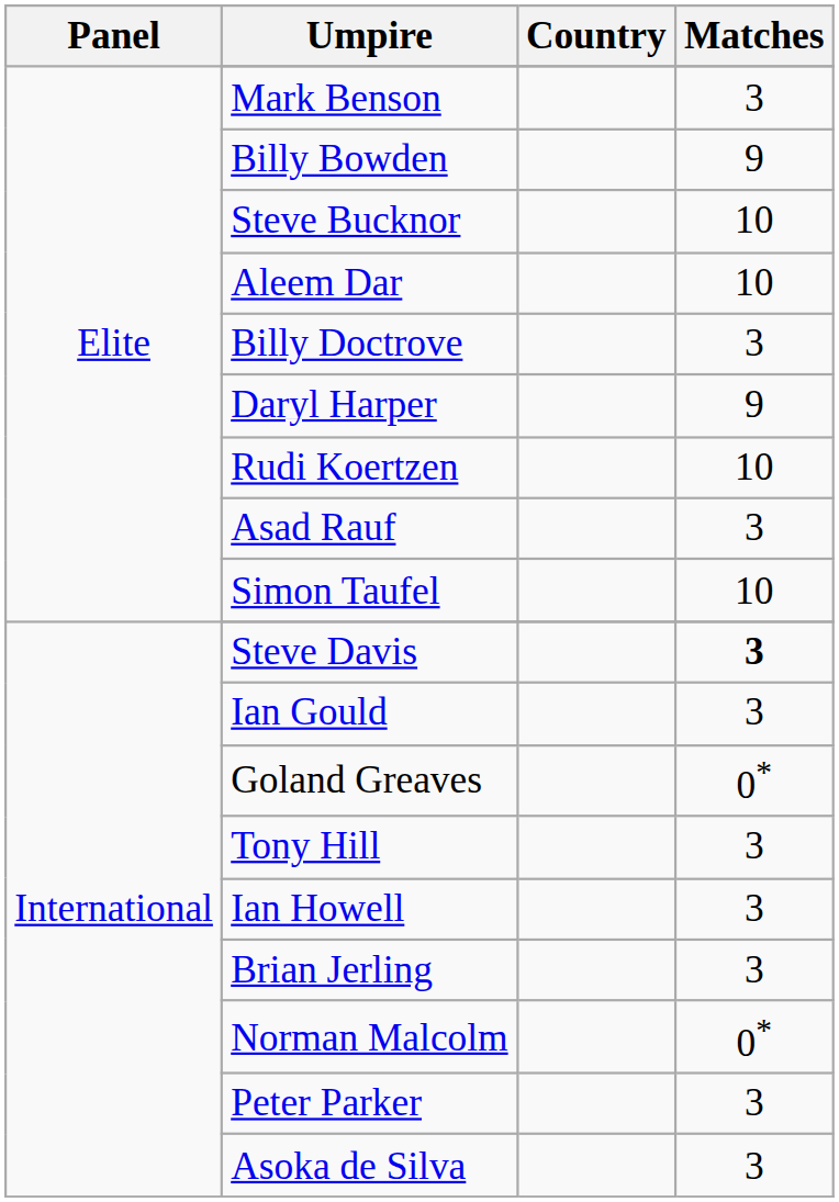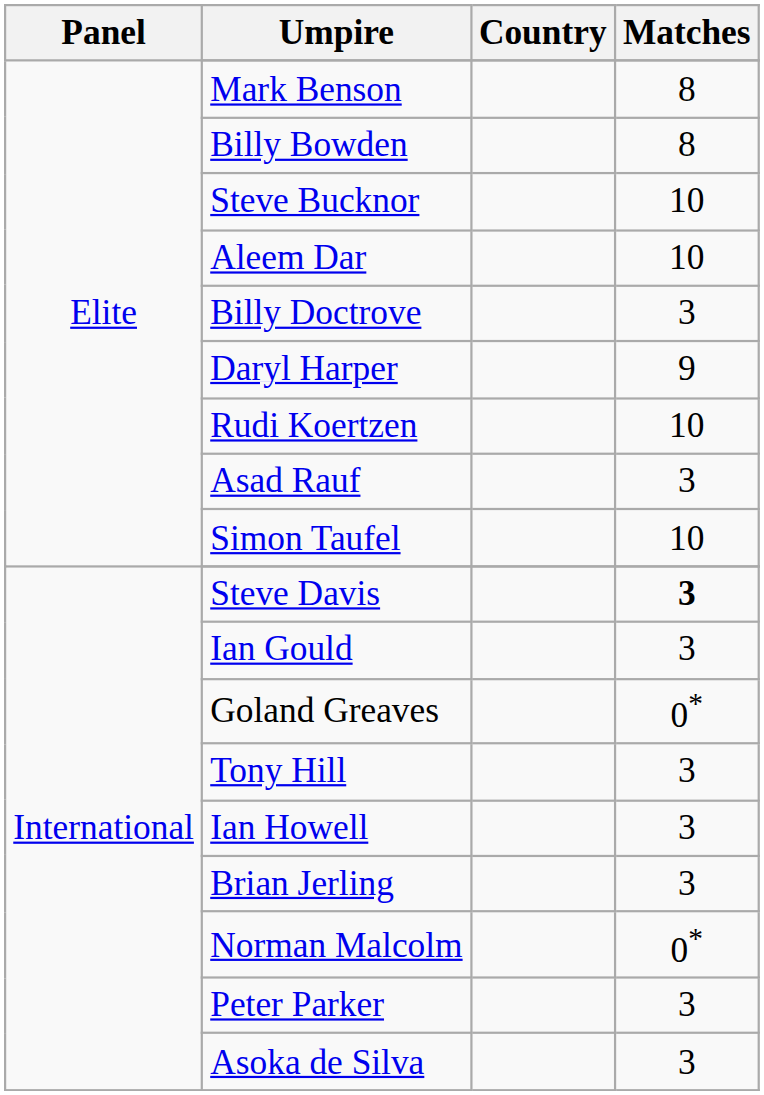 <table class="wikitable">
 <tr>
 <th>Panel</th>
 <th>Umpire</th>
 <th>Country</th>
 <th>Matches</th>
 </tr>
 <tr>
 <td style="text-align: center;" rowspan=10><a href='#'>Elite</a></td>
 </tr>
 <tr>
 <td><a href='#'>Mark Benson</a></td>
 <td></td>
-<td style="text-align: center;">3</td>
+<td style="text-align: center;">8</td>
 </tr>
 <tr>
 <td><a href='#'>Billy Bowden</a></td>
 <td></td>
-<td style="text-align: center;">9</td>
+<td style="text-align: center;">8</td>
 </tr>
 <tr>
 <td><a href='#'>Steve Bucknor</a></td>
 <td></td>
 <td style="text-align: center;">10</td>
 </tr>
 <tr>
 <td><a href='#'>Aleem Dar</a></td>
 <td></td>
 <td style="text-align: center;">10</td>
 </tr>
 <tr>
 <td><a href='#'>Billy Doctrove</a></td>
 <td></td>
 <td style="text-align: center;">3</td>
 </tr>
 <tr>
 <td><a href='#'>Daryl Harper</a></td>
 <td></td>
 <td style="text-align: center;">9</td>
 </tr>
 <tr>
 <td><a href='#'>Rudi Koertzen</a></td>
 <td></td>
 <td style="text-align: center;">10</td>
 </tr>
 <tr>
 <td><a href='#'>Asad Rauf</a></td>
 <td></td>
 <td style="text-align: center;">3</td>
 </tr>
 <tr>
 <td><a href='#'>Simon Taufel</a></td>
 <td></td>
 <td style="text-align: center;">10</td>
 </tr>
 <tr>
 <td rowspan=10><a href='#'>International</a></td>
 </tr>
 <tr>
 <td><a href='#'>Steve Davis</a></td>
 <td></td>
 <td style="text-align: center;"><strong>3</strong></td>
 </tr>
 <tr>
 <td><a href='#'>Ian Gould</a></td>
 <td></td>
 <td style="text-align: center;">3</td>
 </tr>
 <tr>
 <td>Goland Greaves</td>
 <td></td>
 <td style="text-align: center;">0<sup>*</sup></td>
 </tr>
 <tr>
 <td><a href='#'>Tony Hill</a></td>
 <td></td>
 <td style="text-align: center;">3</td>
 </tr>
 <tr>
 <td><a href='#'>Ian Howell</a></td>
 <td></td>
 <td style="text-align: center;">3</td>
 </tr>
 <tr>
 <td><a href='#'>Brian Jerling</a></td>
 <td></td>
 <td style="text-align: center;">3</td>
 </tr>
 <tr>
 <td><a href='#'>Norman Malcolm</a></td>
 <td></td>
 <td style="text-align: center;">0<sup>*</sup></td>
 </tr>
 <tr>
 <td><a href='#'>Peter Parker</a></td>
 <td></td>
 <td style="text-align: center;">3</td>
 </tr>
 <tr>
 <td><a href='#'>Asoka de Silva</a></td>
 <td></td>
 <td style="text-align: center;">3</td>
 </tr>
 </table>
